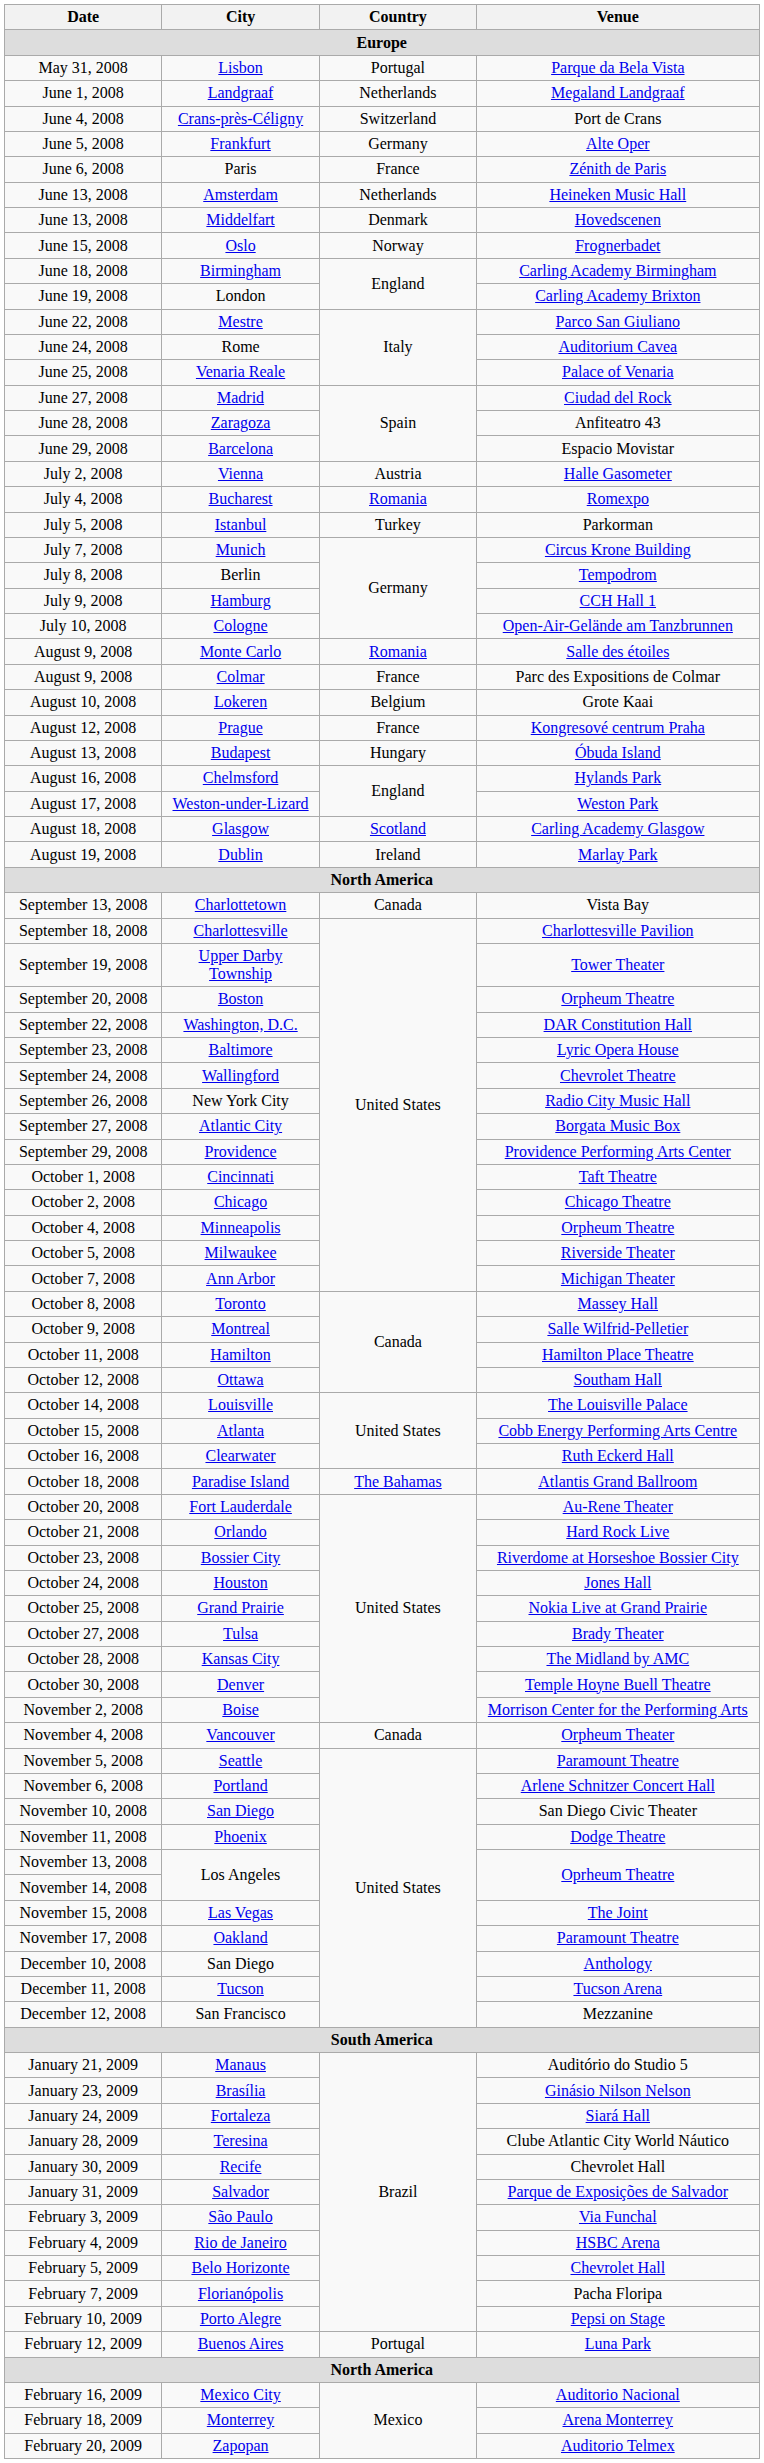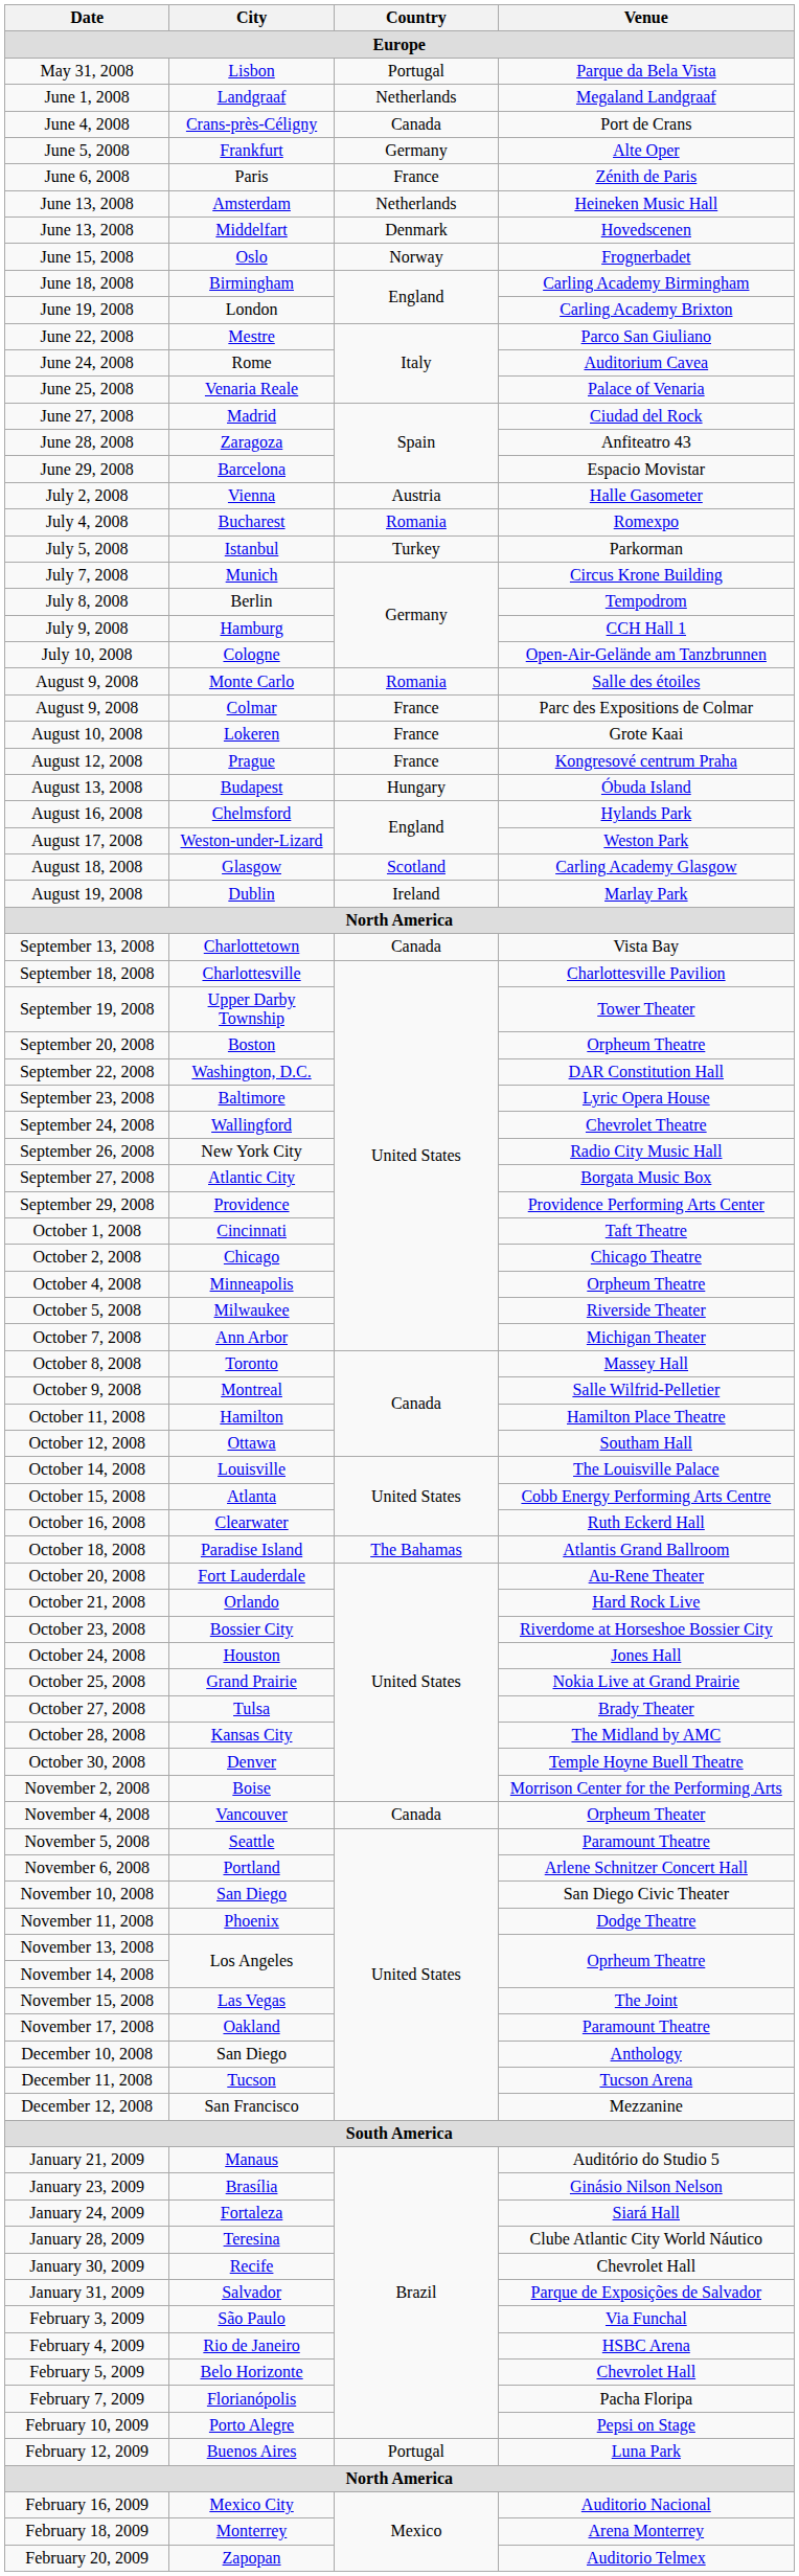 <table class="wikitable" style="text-align:center;">
 <tr>
 <th width="150">Date</th>
 <th width="150">City</th>
 <th width="150">Country</th>
 <th width="275">Venue</th>
 </tr>
 <tr>
 </tr>
 <tr style="background:#ddd;">
 <td colspan="4"><strong>Europe</strong></td>
 </tr>
 <tr>
 <td>May 31, 2008</td>
 <td><a href='#'>Lisbon</a></td>
 <td>Portugal</td>
 <td><a href='#'>Parque da Bela Vista</a></td>
 </tr>
 <tr>
 <td>June 1, 2008</td>
 <td><a href='#'>Landgraaf</a></td>
 <td>Netherlands</td>
 <td><a href='#'>Megaland Landgraaf</a></td>
 </tr>
 <tr>
 <td>June 4, 2008</td>
 <td><a href='#'>Crans-près-Céligny</a></td>
-<td>Switzerland</td>
+<td>Canada</td>
 <td>Port de Crans</td>
 </tr>
 <tr>
 <td>June 5, 2008</td>
 <td><a href='#'>Frankfurt</a></td>
 <td>Germany</td>
 <td><a href='#'>Alte Oper</a></td>
 </tr>
 <tr>
 <td>June 6, 2008</td>
 <td>Paris</td>
 <td>France</td>
 <td><a href='#'>Zénith de Paris</a></td>
 </tr>
 <tr>
 <td>June 13, 2008</td>
 <td><a href='#'>Amsterdam</a></td>
 <td>Netherlands</td>
 <td><a href='#'>Heineken Music Hall</a></td>
 </tr>
 <tr>
 <td>June 13, 2008</td>
 <td><a href='#'>Middelfart</a></td>
 <td>Denmark</td>
 <td><a href='#'>Hovedscenen</a></td>
 </tr>
 <tr>
 <td>June 15, 2008</td>
 <td><a href='#'>Oslo</a></td>
 <td>Norway</td>
 <td><a href='#'>Frognerbadet</a></td>
 </tr>
 <tr>
 <td>June 18, 2008</td>
 <td><a href='#'>Birmingham</a></td>
 <td rowspan="2">England</td>
 <td><a href='#'>Carling Academy Birmingham</a></td>
 </tr>
 <tr>
 <td>June 19, 2008</td>
 <td>London</td>
 <td><a href='#'>Carling Academy Brixton</a></td>
 </tr>
 <tr>
 <td>June 22, 2008</td>
 <td><a href='#'>Mestre</a></td>
 <td rowspan="3">Italy</td>
 <td><a href='#'>Parco San Giuliano</a></td>
 </tr>
 <tr>
 <td>June 24, 2008</td>
 <td>Rome</td>
 <td><a href='#'>Auditorium Cavea</a></td>
 </tr>
 <tr>
 <td>June 25, 2008</td>
 <td><a href='#'>Venaria Reale</a></td>
 <td><a href='#'>Palace of Venaria</a></td>
 </tr>
 <tr>
 <td>June 27, 2008</td>
 <td><a href='#'>Madrid</a></td>
 <td rowspan="3">Spain</td>
 <td><a href='#'>Ciudad del Rock</a></td>
 </tr>
 <tr>
 <td>June 28, 2008</td>
 <td><a href='#'>Zaragoza</a></td>
 <td>Anfiteatro 43</td>
 </tr>
 <tr>
 <td>June 29, 2008</td>
 <td><a href='#'>Barcelona</a></td>
 <td>Espacio Movistar</td>
 </tr>
 <tr>
 <td>July 2, 2008</td>
 <td><a href='#'>Vienna</a></td>
 <td>Austria</td>
 <td><a href='#'>Halle Gasometer</a></td>
 </tr>
 <tr>
 <td>July 4, 2008</td>
 <td><a href='#'>Bucharest</a></td>
 <td><a href='#'>Romania</a></td>
 <td><a href='#'>Romexpo</a></td>
 </tr>
 <tr>
 <td>July 5, 2008</td>
 <td><a href='#'>Istanbul</a></td>
 <td>Turkey</td>
 <td>Parkorman</td>
 </tr>
 <tr>
 <td>July 7, 2008</td>
 <td><a href='#'>Munich</a></td>
 <td rowspan="4">Germany</td>
 <td><a href='#'>Circus Krone Building</a></td>
 </tr>
 <tr>
 <td>July 8, 2008</td>
 <td>Berlin</td>
 <td><a href='#'>Tempodrom</a></td>
 </tr>
 <tr>
 <td>July 9, 2008</td>
 <td><a href='#'>Hamburg</a></td>
 <td><a href='#'>CCH Hall 1</a></td>
 </tr>
 <tr>
 <td>July 10, 2008</td>
 <td><a href='#'>Cologne</a></td>
 <td><a href='#'>Open-Air-Gelände am Tanzbrunnen</a></td>
 </tr>
 <tr>
 <td>August 9, 2008</td>
 <td><a href='#'>Monte Carlo</a></td>
 <td><a href='#'>Romania</a></td>
 <td><a href='#'>Salle des étoiles</a></td>
 </tr>
 <tr>
 <td>August 9, 2008</td>
 <td><a href='#'>Colmar</a></td>
 <td>France</td>
 <td>Parc des Expositions de Colmar</td>
 </tr>
 <tr>
 <td>August 10, 2008</td>
 <td><a href='#'>Lokeren</a></td>
-<td>Belgium</td>
+<td>France</td>
 <td>Grote Kaai</td>
 </tr>
 <tr>
 <td>August 12, 2008</td>
 <td><a href='#'>Prague</a></td>
 <td>France</td>
 <td><a href='#'>Kongresové centrum Praha</a></td>
 </tr>
 <tr>
 <td>August 13, 2008</td>
 <td><a href='#'>Budapest</a></td>
 <td>Hungary</td>
 <td><a href='#'>Óbuda Island</a></td>
 </tr>
 <tr>
 <td>August 16, 2008</td>
 <td><a href='#'>Chelmsford</a></td>
 <td rowspan="2">England</td>
 <td><a href='#'>Hylands Park</a></td>
 </tr>
 <tr>
 <td>August 17, 2008</td>
 <td><a href='#'>Weston-under-Lizard</a></td>
 <td><a href='#'>Weston Park</a></td>
 </tr>
 <tr>
 <td>August 18, 2008</td>
 <td><a href='#'>Glasgow</a></td>
 <td><a href='#'>Scotland</a></td>
 <td><a href='#'>Carling Academy Glasgow</a></td>
 </tr>
 <tr>
 <td>August 19, 2008</td>
 <td><a href='#'>Dublin</a></td>
 <td>Ireland</td>
 <td><a href='#'>Marlay Park</a></td>
 </tr>
 <tr>
 </tr>
 <tr style="background:#ddd;">
 <td colspan="4"><strong>North America</strong></td>
 </tr>
 <tr>
 <td>September 13, 2008</td>
 <td><a href='#'>Charlottetown</a></td>
 <td>Canada</td>
 <td>Vista Bay</td>
 </tr>
 <tr>
 <td>September 18, 2008</td>
 <td><a href='#'>Charlottesville</a></td>
 <td rowspan="14">United States</td>
 <td><a href='#'>Charlottesville Pavilion</a></td>
 </tr>
 <tr>
 <td>September 19, 2008</td>
 <td><a href='#'>Upper Darby Township</a></td>
 <td><a href='#'>Tower Theater</a></td>
 </tr>
 <tr>
 <td>September 20, 2008</td>
 <td><a href='#'>Boston</a></td>
 <td><a href='#'>Orpheum Theatre</a></td>
 </tr>
 <tr>
 <td>September 22, 2008</td>
 <td><a href='#'>Washington, D.C.</a></td>
 <td><a href='#'>DAR Constitution Hall</a></td>
 </tr>
 <tr>
 <td>September 23, 2008</td>
 <td><a href='#'>Baltimore</a></td>
 <td><a href='#'>Lyric Opera House</a></td>
 </tr>
 <tr>
 <td>September 24, 2008</td>
 <td><a href='#'>Wallingford</a></td>
 <td><a href='#'>Chevrolet Theatre</a></td>
 </tr>
 <tr>
 <td>September 26, 2008</td>
 <td>New York City</td>
 <td><a href='#'>Radio City Music Hall</a></td>
 </tr>
 <tr>
 <td>September 27, 2008</td>
 <td><a href='#'>Atlantic City</a></td>
 <td><a href='#'>Borgata Music Box</a></td>
 </tr>
 <tr>
 <td>September 29, 2008</td>
 <td><a href='#'>Providence</a></td>
 <td><a href='#'>Providence Performing Arts Center</a></td>
 </tr>
 <tr>
 <td>October 1, 2008</td>
 <td><a href='#'>Cincinnati</a></td>
 <td><a href='#'>Taft Theatre</a></td>
 </tr>
 <tr>
 <td>October 2, 2008</td>
 <td><a href='#'>Chicago</a></td>
 <td><a href='#'>Chicago Theatre</a></td>
 </tr>
 <tr>
 <td>October 4, 2008</td>
 <td><a href='#'>Minneapolis</a></td>
 <td><a href='#'>Orpheum Theatre</a></td>
 </tr>
 <tr>
 <td>October 5, 2008</td>
 <td><a href='#'>Milwaukee</a></td>
 <td><a href='#'>Riverside Theater</a></td>
 </tr>
 <tr>
 <td>October 7, 2008</td>
 <td><a href='#'>Ann Arbor</a></td>
 <td><a href='#'>Michigan Theater</a></td>
 </tr>
 <tr>
 <td>October 8, 2008</td>
 <td><a href='#'>Toronto</a></td>
 <td rowspan="4">Canada</td>
 <td><a href='#'>Massey Hall</a></td>
 </tr>
 <tr>
 <td>October 9, 2008</td>
 <td><a href='#'>Montreal</a></td>
 <td><a href='#'>Salle Wilfrid-Pelletier</a></td>
 </tr>
 <tr>
 <td>October 11, 2008</td>
 <td><a href='#'>Hamilton</a></td>
 <td><a href='#'>Hamilton Place Theatre</a></td>
 </tr>
 <tr>
 <td>October 12, 2008</td>
 <td><a href='#'>Ottawa</a></td>
 <td><a href='#'>Southam Hall</a></td>
 </tr>
 <tr>
 <td>October 14, 2008</td>
 <td><a href='#'>Louisville</a></td>
 <td rowspan="3">United States</td>
 <td><a href='#'>The Louisville Palace</a></td>
 </tr>
 <tr>
 <td>October 15, 2008</td>
 <td><a href='#'>Atlanta</a></td>
 <td><a href='#'>Cobb Energy Performing Arts Centre</a></td>
 </tr>
 <tr>
 <td>October 16, 2008</td>
 <td><a href='#'>Clearwater</a></td>
 <td><a href='#'>Ruth Eckerd Hall</a></td>
 </tr>
 <tr>
 <td>October 18, 2008</td>
 <td><a href='#'>Paradise Island</a></td>
 <td><a href='#'>The Bahamas</a></td>
 <td><a href='#'>Atlantis Grand Ballroom</a></td>
 </tr>
 <tr>
 <td>October 20, 2008</td>
 <td><a href='#'>Fort Lauderdale</a></td>
 <td rowspan="9">United States</td>
 <td><a href='#'>Au-Rene Theater</a></td>
 </tr>
 <tr>
 <td>October 21, 2008</td>
 <td><a href='#'>Orlando</a></td>
 <td><a href='#'>Hard Rock Live</a></td>
 </tr>
 <tr>
 <td>October 23, 2008</td>
 <td><a href='#'>Bossier City</a></td>
 <td><a href='#'>Riverdome at Horseshoe Bossier City</a></td>
 </tr>
 <tr>
 <td>October 24, 2008</td>
 <td><a href='#'>Houston</a></td>
 <td><a href='#'>Jones Hall</a></td>
 </tr>
 <tr>
 <td>October 25, 2008</td>
 <td><a href='#'>Grand Prairie</a></td>
 <td><a href='#'>Nokia Live at Grand Prairie</a></td>
 </tr>
 <tr>
 <td>October 27, 2008</td>
 <td><a href='#'>Tulsa</a></td>
 <td><a href='#'>Brady Theater</a></td>
 </tr>
 <tr>
 <td>October 28, 2008</td>
 <td><a href='#'>Kansas City</a></td>
 <td><a href='#'>The Midland by AMC</a></td>
 </tr>
 <tr>
 <td>October 30, 2008</td>
 <td><a href='#'>Denver</a></td>
 <td><a href='#'>Temple Hoyne Buell Theatre</a></td>
 </tr>
 <tr>
 <td>November 2, 2008</td>
 <td><a href='#'>Boise</a></td>
 <td><a href='#'>Morrison Center for the Performing Arts</a></td>
 </tr>
 <tr>
 <td>November 4, 2008</td>
 <td><a href='#'>Vancouver</a></td>
 <td>Canada</td>
 <td><a href='#'>Orpheum Theater</a></td>
 </tr>
 <tr>
 <td>November 5, 2008</td>
 <td><a href='#'>Seattle</a></td>
 <td rowspan="11">United States</td>
 <td><a href='#'>Paramount Theatre</a></td>
 </tr>
 <tr>
 <td>November 6, 2008</td>
 <td><a href='#'>Portland</a></td>
 <td><a href='#'>Arlene Schnitzer Concert Hall</a></td>
 </tr>
 <tr>
 <td>November 10, 2008</td>
 <td><a href='#'>San Diego</a></td>
 <td>San Diego Civic Theater</td>
 </tr>
 <tr>
 <td>November 11, 2008</td>
 <td><a href='#'>Phoenix</a></td>
 <td><a href='#'>Dodge Theatre</a></td>
 </tr>
 <tr>
 <td>November 13, 2008</td>
 <td rowspan="2">Los Angeles</td>
 <td rowspan="2"><a href='#'>Oprheum Theatre</a></td>
 </tr>
 <tr>
 <td>November 14, 2008</td>
 </tr>
 <tr>
 <td>November 15, 2008</td>
 <td><a href='#'>Las Vegas</a></td>
 <td><a href='#'>The Joint</a></td>
 </tr>
 <tr>
 <td>November 17, 2008</td>
 <td><a href='#'>Oakland</a></td>
 <td><a href='#'>Paramount Theatre</a></td>
 </tr>
 <tr>
 <td>December 10, 2008</td>
 <td>San Diego</td>
 <td><a href='#'>Anthology</a></td>
 </tr>
 <tr>
 <td>December 11, 2008</td>
 <td><a href='#'>Tucson</a></td>
 <td><a href='#'>Tucson Arena</a></td>
 </tr>
 <tr>
 <td>December 12, 2008</td>
 <td>San Francisco</td>
 <td>Mezzanine</td>
 </tr>
 <tr>
 </tr>
 <tr style="background:#ddd;">
 <td colspan="4"><strong>South America</strong></td>
 </tr>
 <tr>
 <td>January 21, 2009</td>
 <td><a href='#'>Manaus</a></td>
 <td rowspan="11">Brazil</td>
 <td>Auditório do Studio 5</td>
 </tr>
 <tr>
 <td>January 23, 2009</td>
 <td><a href='#'>Brasília</a></td>
 <td><a href='#'>Ginásio Nilson Nelson</a></td>
 </tr>
 <tr>
 <td>January 24, 2009</td>
 <td><a href='#'>Fortaleza</a></td>
 <td><a href='#'>Siará Hall</a></td>
 </tr>
 <tr>
 <td>January 28, 2009</td>
 <td><a href='#'>Teresina</a></td>
 <td>Clube Atlantic City World Náutico</td>
 </tr>
 <tr>
 <td>January 30, 2009</td>
 <td><a href='#'>Recife</a></td>
 <td>Chevrolet Hall</td>
 </tr>
 <tr>
 <td>January 31, 2009</td>
 <td><a href='#'>Salvador</a></td>
 <td><a href='#'>Parque de Exposições de Salvador</a></td>
 </tr>
 <tr>
 <td>February 3, 2009</td>
 <td><a href='#'>São Paulo</a></td>
 <td><a href='#'>Via Funchal</a></td>
 </tr>
 <tr>
 <td>February 4, 2009</td>
 <td><a href='#'>Rio de Janeiro</a></td>
 <td><a href='#'>HSBC Arena</a></td>
 </tr>
 <tr>
 <td>February 5, 2009</td>
 <td><a href='#'>Belo Horizonte</a></td>
 <td><a href='#'>Chevrolet Hall</a></td>
 </tr>
 <tr>
 <td>February 7, 2009</td>
 <td><a href='#'>Florianópolis</a></td>
 <td>Pacha Floripa</td>
 </tr>
 <tr>
 <td>February 10, 2009</td>
 <td><a href='#'>Porto Alegre</a></td>
 <td><a href='#'>Pepsi on Stage</a></td>
 </tr>
 <tr>
 <td>February 12, 2009</td>
 <td><a href='#'>Buenos Aires</a></td>
 <td>Portugal</td>
 <td><a href='#'>Luna Park</a></td>
 </tr>
 <tr>
 </tr>
 <tr style="background:#ddd;">
 <td colspan="4"><strong>North America</strong></td>
 </tr>
 <tr>
 <td>February 16, 2009</td>
 <td><a href='#'>Mexico City</a></td>
 <td rowspan="3">Mexico</td>
 <td><a href='#'>Auditorio Nacional</a></td>
 </tr>
 <tr>
 <td>February 18, 2009</td>
 <td><a href='#'>Monterrey</a></td>
 <td><a href='#'>Arena Monterrey</a></td>
 </tr>
 <tr>
 <td>February 20, 2009</td>
 <td><a href='#'>Zapopan</a></td>
 <td><a href='#'>Auditorio Telmex</a></td>
 </tr>
 <tr>
 </tr>
 </table>
